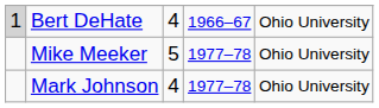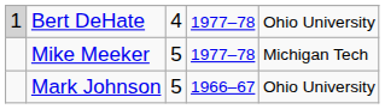 <table class="wikitable">
 <tr>
 </tr>
 <tr>
 <td style="background: lightgrey;">1</td>
 <td><a href='#'>Bert DeHate</a></td>
 <td>4</td>
-<td style="font-size:80%;"><a href='#'>1966–67</a></td>
+<td style="font-size:80%;"><a href='#'>1977–78</a></td>
 <td style="font-size:80%;">Ohio University</td>
 </tr>
 <tr>
 <td></td>
 <td><a href='#'>Mike Meeker</a></td>
 <td>5</td>
 <td style="font-size:80%;"><a href='#'>1977–78</a></td>
-<td style="font-size:80%;">Ohio University</td>
+<td style="font-size:80%;">Michigan Tech</td>
 </tr>
 <tr>
 <td></td>
 <td><a href='#'>Mark Johnson</a></td>
-<td>4</td>
-<td style="font-size:80%;"><a href='#'>1977–78</a></td>
+<td>5</td>
+<td style="font-size:80%;"><a href='#'>1966–67</a></td>
 <td style="font-size:80%;">Ohio University</td>
 </tr>
 </table>
